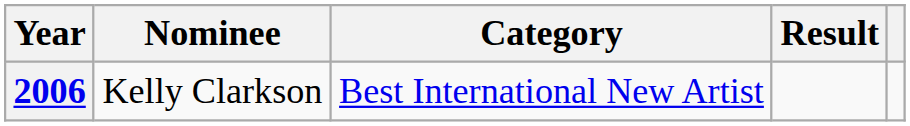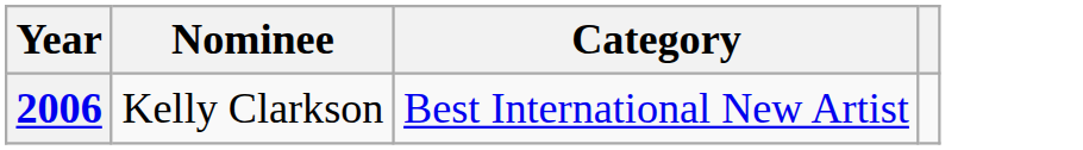 <table class="wikitable plainrowheaders">
 <tr>
 <th>Year</th>
 <th>Nominee</th>
 <th>Category</th>
-<th>Result</th>
 <th></th>
 </tr>
 <tr>
 <th scope="row"><a href='#'>2006</a></th>
 <td>Kelly Clarkson</td>
 <td><a href='#'>Best International New Artist</a></td>
-<td></td>
 <td align="center"></td>
 </tr>
 </table>
